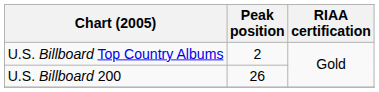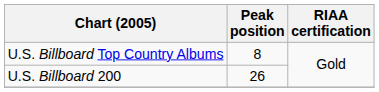 <table class="wikitable">
 <tr>
 <th>Chart (2005)</th>
 <th>Peak<br>position</th>
 <th>RIAA<br>certification</th>
 </tr>
 <tr>
 <td>U.S. <em>Billboard</em> <a href='#'>Top Country Albums</a></td>
-<td align="center">2</td>
+<td align="center">8</td>
 <td rowspan=2 align=center>Gold</td>
 </tr>
 <tr>
 <td>U.S. <em>Billboard</em> 200</td>
 <td align="center">26</td>
 </tr>
 <tr>
 </tr>
 </table>
